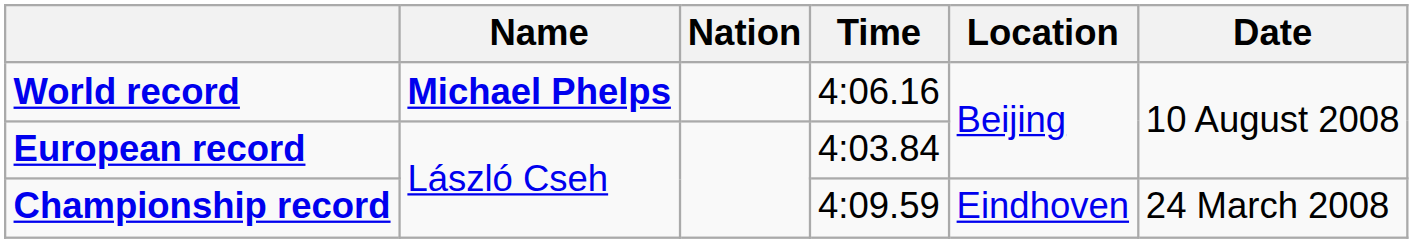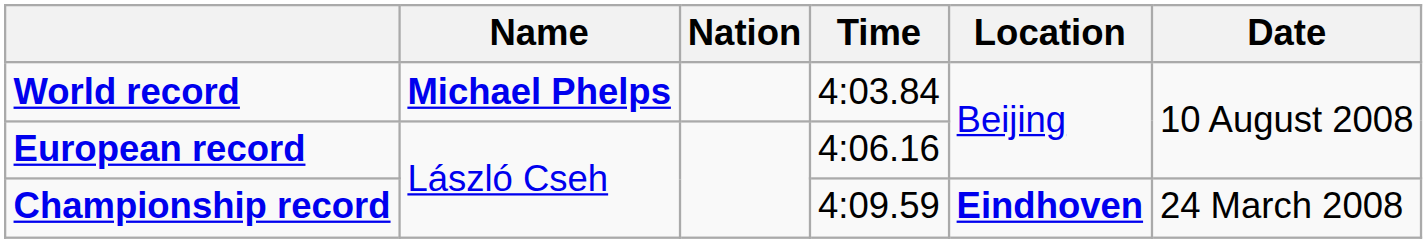 <table class=wikitable>
 <tr>
 <th></th>
 <th>Name</th>
 <th>Nation</th>
 <th>Time</th>
 <th>Location</th>
 <th>Date</th>
 </tr>
 <tr>
 <td><strong><a href='#'>World record</a></strong></td>
 <td><strong><a href='#'>Michael Phelps</a></strong></td>
 <td></td>
-<td>4:06.16</td>
+<td>4:03.84</td>
 <td rowspan=2><a href='#'>Beijing</a></td>
 <td rowspan=2>10 August 2008</td>
 </tr>
 <tr>
 <td><strong><a href='#'>European record</a></strong></td>
 <td rowspan=2><a href='#'>László Cseh</a></td>
 <td rowspan=2></td>
-<td>4:03.84</td>
+<td>4:06.16</td>
 </tr>
 <tr>
 <td><strong><a href='#'>Championship record</a></strong></td>
 <td>4:09.59</td>
-<td><a href='#'>Eindhoven</a></td>
+<td><strong><a href='#'>Eindhoven</a></strong></td>
 <td>24 March 2008</td>
 </tr>
 </table>
